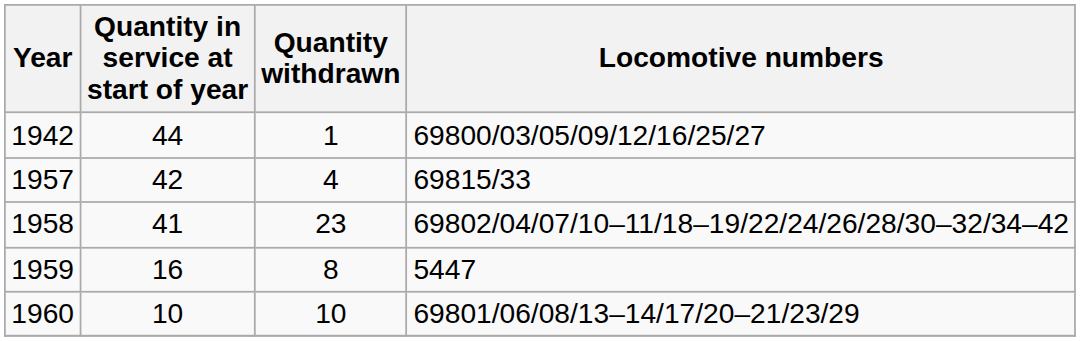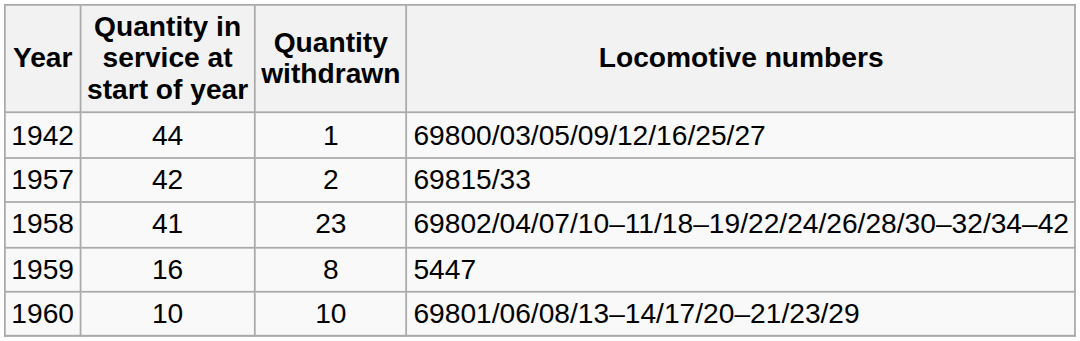 <table class=wikitable style="text-align:center">
 <tr>
 <th>Year</th>
 <th>Quantity in<br>service at<br>start of year</th>
 <th>Quantity<br>withdrawn</th>
 <th>Locomotive numbers</th>
 </tr>
 <tr>
 <td>1942</td>
 <td>44</td>
 <td>1</td>
 <td align=left>69800/03/05/09/12/16/25/27</td>
 </tr>
 <tr>
 <td>1957</td>
 <td>42</td>
-<td>4</td>
+<td>2</td>
 <td align=left>69815/33</td>
 </tr>
 <tr>
 <td>1958</td>
 <td>41</td>
 <td>23</td>
 <td align=left>69802/04/07/10–11/18–19/22/24/26/28/30–32/34–42</td>
 </tr>
 <tr>
 <td>1959</td>
 <td>16</td>
 <td>8</td>
 <td align=left>5447</td>
 </tr>
 <tr>
 <td>1960</td>
 <td>10</td>
 <td>10</td>
 <td align=left>69801/06/08/13–14/17/20–21/23/29</td>
 </tr>
 <tr>
 </tr>
 </table>
